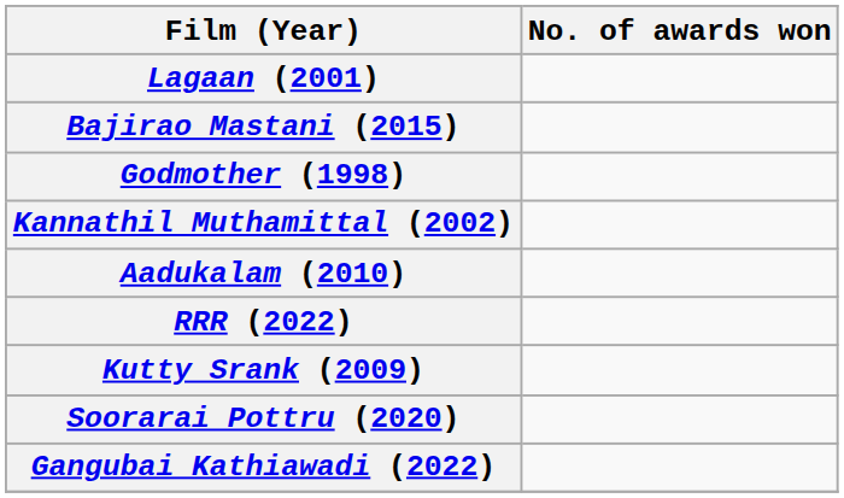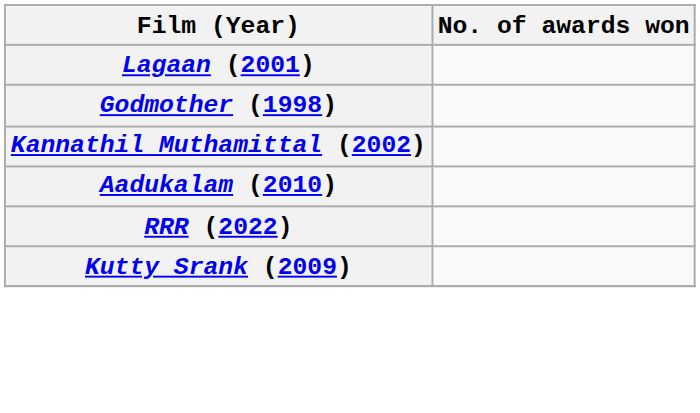 <table class="wikitable floatright plainrowheaders">
 <tr>
 <th scope="col">Film (Year)</th>
 <th scope="col">No. of awards won</th>
 </tr>
 <tr>
 <th scope="row"><em><a href='#'>Lagaan</a></em> (<a href='#'>2001</a>)</th>
-<td></td>
-</tr>
-<tr>
-<th scope="row"><em><a href='#'>Bajirao Mastani</a></em> (<a href='#'>2015</a>)</th>
 <td></td>
 </tr>
 <tr>
 <th scope="row"><a href='#'><em>Godmother</em></a> (<a href='#'>1998</a>)</th>
 <td></td>
 </tr>
 <tr>
 <th scope="row"><em><a href='#'>Kannathil Muthamittal</a></em> (<a href='#'>2002</a>)</th>
 <td></td>
 </tr>
 <tr>
 <th scope="row"><em><a href='#'>Aadukalam</a></em> (<a href='#'>2010</a>)</th>
 <td></td>
 </tr>
 <tr>
 <th scope="row"><em><a href='#'>RRR</a></em> (<a href='#'>2022</a>)</th>
 <td></td>
 </tr>
 <tr>
 <th scope="row"><em><a href='#'>Kutty Srank</a></em> (<a href='#'>2009</a>)</th>
 <td></td>
 </tr>
 <tr>
-<th scope="row"><em><a href='#'>Soorarai Pottru</a></em> (<a href='#'>2020</a>)</th>
-<td></td>
-</tr>
-<tr>
-<th scope="row"><em><a href='#'>Gangubai Kathiawadi</a></em> (<a href='#'>2022</a>)</th>
-<td></td>
-</tr>
-<tr>
 </tr>
 </table>
